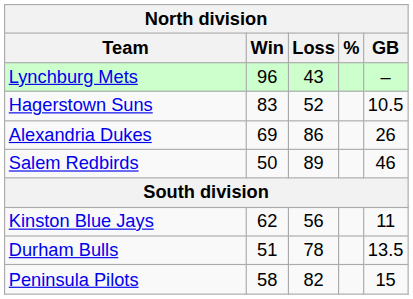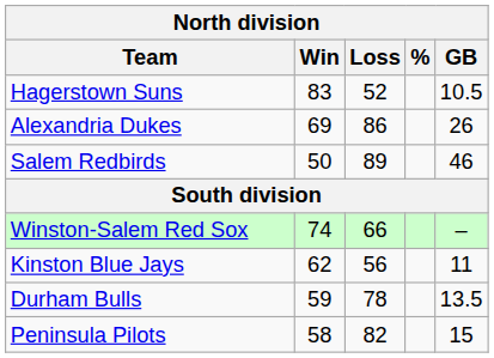 <table class="wikitable">
 <tr>
 <th colspan="5">North division</th>
 </tr>
 <tr>
 <th width="60%">Team</th>
 <th>Win</th>
 <th>Loss</th>
 <th>%</th>
 <th>GB</th>
-</tr>
-<tr align=center bgcolor=ccffcc>
-<td align=left><a href='#'>Lynchburg Mets</a></td>
-<td>96</td>
-<td>43</td>
-<td></td>
-<td>–</td>
 </tr>
 <tr align=center>
 <td align=left><a href='#'>Hagerstown Suns</a></td>
 <td>83</td>
 <td>52</td>
 <td></td>
 <td>10.5</td>
 </tr>
 <tr align=center>
 <td align=left><a href='#'>Alexandria Dukes</a></td>
 <td>69</td>
 <td>86</td>
 <td></td>
 <td>26</td>
 </tr>
 <tr align=center>
 <td align=left><a href='#'>Salem Redbirds</a></td>
 <td>50</td>
 <td>89</td>
 <td></td>
 <td>46</td>
 </tr>
 <tr>
 <th colspan="5">South division</th>
 </tr>
+<tr align=center bgcolor=ccffcc>
+<td align=left><a href='#'>Winston-Salem Red Sox</a></td>
+<td>74</td>
+<td>66</td>
+<td></td>
+<td>–</td>
+</tr>
 <tr align=center>
 <td align=left><a href='#'>Kinston Blue Jays</a></td>
 <td>62</td>
 <td>56</td>
 <td></td>
 <td>11</td>
 </tr>
 <tr align=center>
 <td align=left><a href='#'>Durham Bulls</a></td>
-<td>51</td>
+<td>59</td>
 <td>78</td>
 <td></td>
 <td>13.5</td>
 </tr>
 <tr align=center>
 <td align=left><a href='#'>Peninsula Pilots</a></td>
 <td>58</td>
 <td>82</td>
 <td></td>
 <td>15</td>
 </tr>
 </table>
